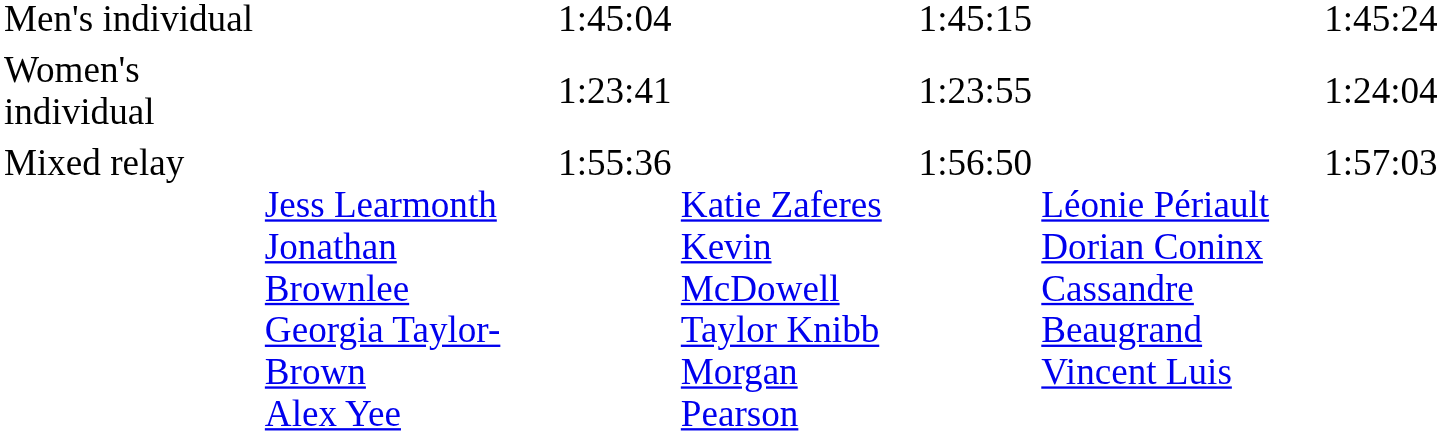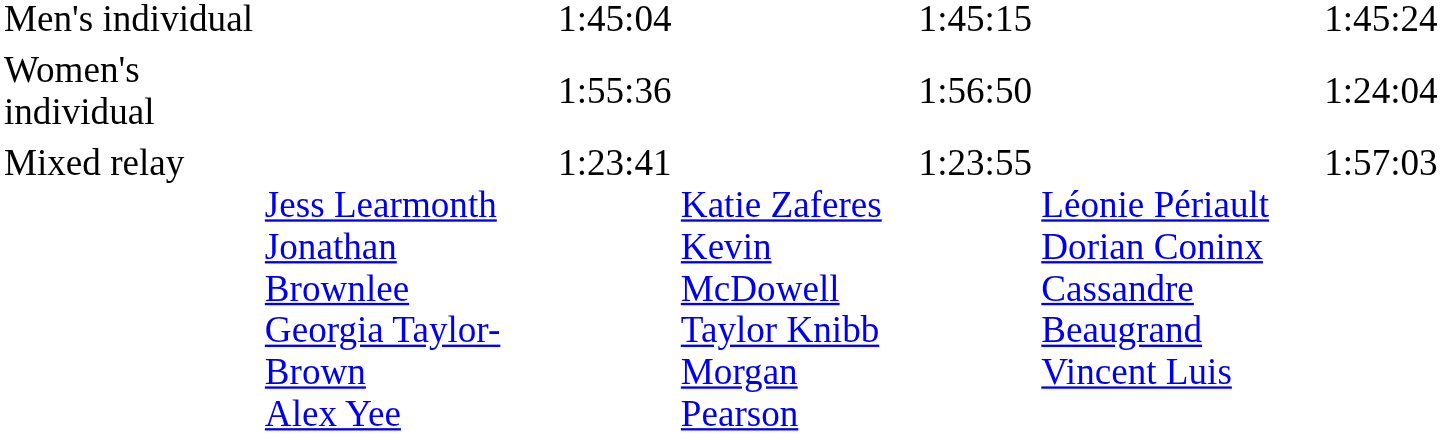 <table>
 <tr>
 <td>Men's individual<br></td>
 <td></td>
 <td>1:45:04</td>
 <td></td>
 <td>1:45:15</td>
 <td></td>
 <td>1:45:24</td>
 </tr>
 <tr>
 <td>Women's individual<br></td>
 <td></td>
-<td>1:23:41</td>
+<td>1:55:36</td>
 <td></td>
-<td>1:23:55</td>
+<td>1:56:50</td>
 <td></td>
 <td>1:24:04</td>
 </tr>
 <tr valign="top">
 <td>Mixed relay<br></td>
 <td><br><a href='#'>Jess Learmonth</a><br><a href='#'>Jonathan Brownlee</a><br><a href='#'>Georgia Taylor-Brown</a><br><a href='#'>Alex Yee</a></td>
-<td>1:55:36</td>
+<td>1:23:41</td>
 <td><br><a href='#'>Katie Zaferes</a><br><a href='#'>Kevin McDowell</a><br><a href='#'>Taylor Knibb</a><br><a href='#'>Morgan Pearson</a></td>
-<td>1:56:50</td>
+<td>1:23:55</td>
 <td><br><a href='#'>Léonie Périault</a><br><a href='#'>Dorian Coninx</a><br><a href='#'>Cassandre Beaugrand</a><br><a href='#'>Vincent Luis</a></td>
 <td>1:57:03</td>
 </tr>
 </table>
